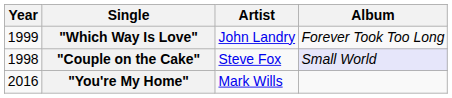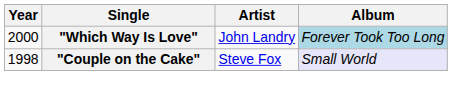 <table class="wikitable plainrowheaders">
 <tr>
 <th>Year</th>
 <th style="width:12em;">Single</th>
 <th>Artist</th>
 <th>Album</th>
 </tr>
 <tr>
-<td>1999</td>
+<td>2000</td>
 <th scope="row">"Which Way Is Love"</th>
 <td><a href='#'>John Landry</a></td>
-<td><em>Forever Took Too Long</em></td>
+<td style="background: lightblue;"><em>Forever Took Too Long</em></td>
 </tr>
 <tr>
 <td>1998</td>
 <th scope="row">"Couple on the Cake"</th>
 <td><a href='#'>Steve Fox</a></td>
 <td style="background: lavender;"><em>Small World</em></td>
 </tr>
-<tr>
-<td>2016</td>
-<th scope="row">"You're My Home"</th>
-<td><a href='#'>Mark Wills</a></td>
-<td></td>
-</tr>
 </table>
